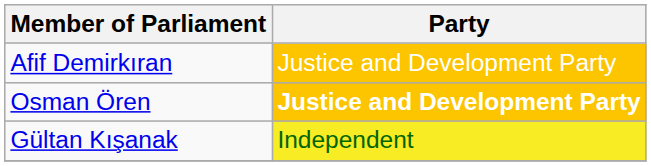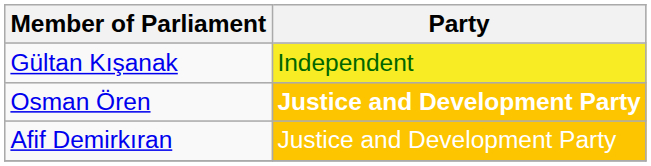 <table class="wikitable">
 <tr>
 <th>Member of Parliament</th>
 <th>Party</th>
 </tr>
 <tr>
-<td><a href='#'>Afif Demirkıran</a></td>
-<td style="background:#FDC400; color:white">Justice and Development Party</td>
+<td><a href='#'>Gültan Kışanak</a></td>
+<td style="background:#F8EC24; color:#006600">Independent</td>
 </tr>
 <tr>
 <td><a href='#'>Osman Ören</a></td>
 <td style="background:#FDC400; color:white"><strong>Justice and Development Party</strong></td>
 </tr>
 <tr>
-<td><a href='#'>Gültan Kışanak</a></td>
-<td style="background:#F8EC24; color:#006600">Independent</td>
+<td><a href='#'>Afif Demirkıran</a></td>
+<td style="background:#FDC400; color:white">Justice and Development Party</td>
 </tr>
 <tr>
 </tr>
 </table>
